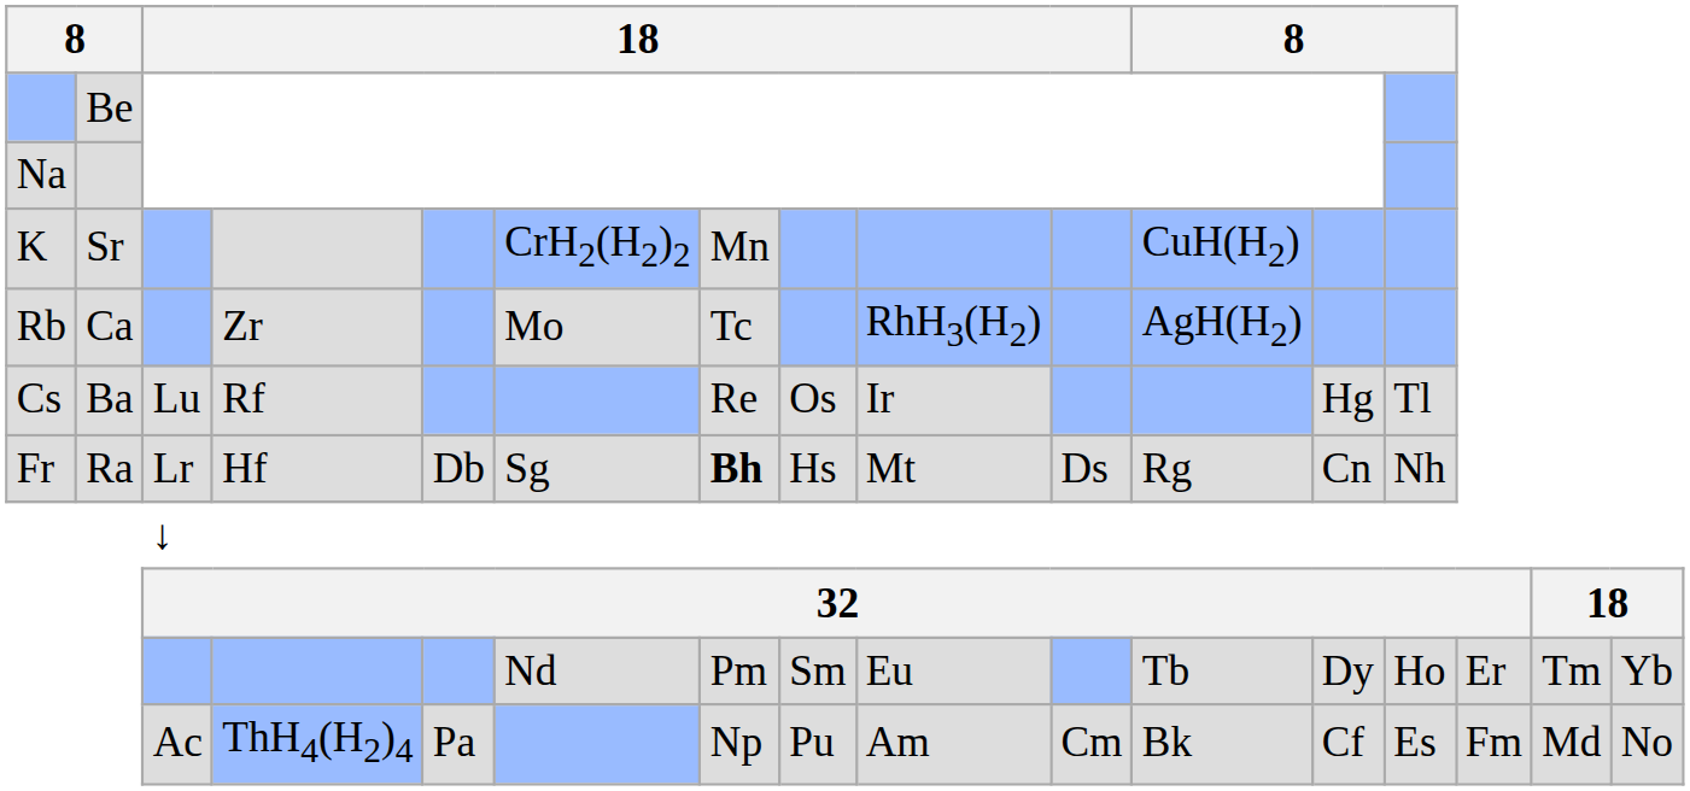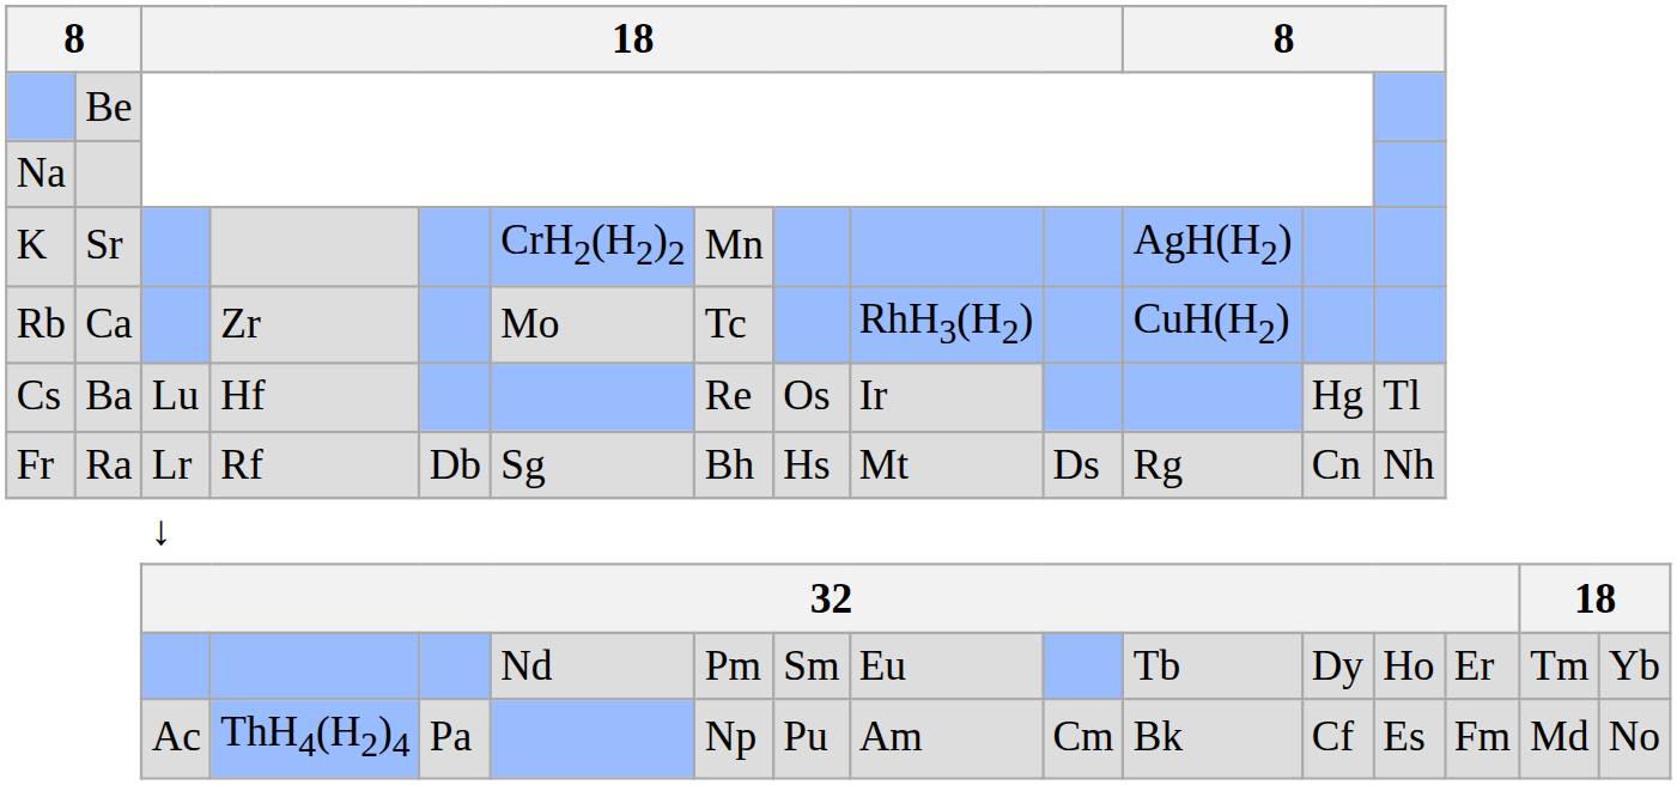 <table class="wikitable" style="margin-left:auto;margin-right:auto;margin-bottom:0;margin-top:0;text-align:top;background-color:white;border:0px">
 <tr>
 <th colspan = 2>8</th>
 <th colspan = 8>18</th>
 <th colspan = 3>8</th>
 </tr>
 <tr>
 <td style = "background:#99bbff"></td>
 <td style = "background:#ddd">Be</td>
 <td colspan = 10 style = "border:none" rowspan = 2></td>
 <td style = "background:#99bbff"><strong></strong></td>
 </tr>
 <tr>
 <td style = "background:#ddd">Na</td>
 <td style = "background:#ddd"></td>
 <td style = "background:#99bbff"><strong></strong></td>
 </tr>
 <tr>
 <td style = "background:#ddd">K</td>
 <td style = "background:#ddd">Sr</td>
 <td style = "background:#99bbff"></td>
 <td style = "background:#ddd"></td>
 <td style = "background:#99bbff"></td>
 <td style = "background:#99bbff">CrH<sub>2</sub>(H<sub>2</sub>)<sub>2</sub></td>
 <td style = "background:#ddd">Mn</td>
 <td style = "background:#99bbff"></td>
 <td style = "background:#99bbff"></td>
 <td style = "background:#99bbff"><strong></strong></td>
-<td style = "background:#99bbff">CuH(H<sub>2</sub>)</td>
+<td style = "background:#99bbff">AgH(H<sub>2</sub>)</td>
 <td style = "background:#99bbff"></td>
 <td style = "background:#99bbff"></td>
 </tr>
 <tr>
 <td style = "background:#ddd">Rb</td>
 <td style = "background:#ddd">Ca</td>
 <td style = "background:#99bbff"></td>
 <td style = "background:#ddd">Zr</td>
 <td style = "background:#99bbff"></td>
 <td style = "background:#ddd">Mo</td>
 <td style = "background:#ddd">Tc</td>
 <td style = "background:#99bbff"><strong></strong></td>
 <td style = "background:#99bbff">RhH<sub>3</sub>(H<sub>2</sub>)</td>
 <td style = "background:#99bbff"></td>
-<td style = "background:#99bbff">AgH(H<sub>2</sub>)</td>
+<td style = "background:#99bbff">CuH(H<sub>2</sub>)</td>
 <td style = "background:#99bbff"></td>
 <td style = "background:#99bbff"></td>
 </tr>
 <tr>
 <td style = "background:#ddd">Cs</td>
 <td style = "background:#ddd">Ba</td>
 <td style = "background:#ddd">Lu</td>
-<td style = "background:#ddd">Rf</td>
+<td style = "background:#ddd">Hf</td>
 <td style = "background:#99bbff"></td>
 <td style = "background:#99bbff"><strong></strong></td>
 <td style = "background:#ddd">Re</td>
 <td style = "background:#ddd">Os</td>
 <td style = "background:#ddd">Ir</td>
 <td style = "background:#99bbff"></td>
 <td style = "background:#99bbff"></td>
 <td style = "background:#ddd">Hg</td>
 <td style = "background:#ddd">Tl</td>
 </tr>
 <tr>
 <td style = "background:#ddd">Fr</td>
 <td style = "background:#ddd">Ra</td>
 <td style = "background:#ddd">Lr</td>
-<td style = "background:#ddd">Hf</td>
+<td style = "background:#ddd">Rf</td>
 <td style = "background:#ddd">Db</td>
 <td style = "background:#ddd">Sg</td>
-<td style = "background:#ddd"><strong>Bh</strong></td>
+<td style = "background:#ddd">Bh</td>
 <td style = "background:#ddd">Hs</td>
 <td style = "background:#ddd">Mt</td>
 <td style = "background:#ddd">Ds</td>
 <td style = "background:#ddd">Rg</td>
 <td style = "background:#ddd">Cn</td>
 <td style = "background:#ddd">Nh</td>
 </tr>
 <tr>
 <td colspan = 2 style = "border:none" rowspan = 4></td>
 <td style = "border:none">↓</td>
 </tr>
 <tr>
 <th colspan = 12>32</th>
 <th colspan = 2>18</th>
 </tr>
 <tr>
 <td style = "background:#99bbff"></td>
 <td style = "background:#99bbff"></td>
 <td style = "background:#99bbff"></td>
 <td style = "background:#ddd">Nd</td>
 <td style = "background:#ddd">Pm</td>
 <td style = "background:#ddd">Sm</td>
 <td style = "background:#ddd">Eu</td>
 <td style = "background:#99bbff"></td>
 <td style = "background:#ddd">Tb</td>
 <td style = "background:#ddd">Dy</td>
 <td style = "background:#ddd">Ho</td>
 <td style = "background:#ddd">Er</td>
 <td style = "background:#ddd">Tm</td>
 <td style = "background:#ddd">Yb</td>
 </tr>
 <tr>
 <td style = "background:#ddd">Ac</td>
 <td style = "background:#99bbff">ThH<sub>4</sub>(H<sub>2</sub>)<sub>4</sub></td>
 <td style = "background:#ddd">Pa</td>
 <td style = "background:#99bbff"><strong></strong></td>
 <td style = "background:#ddd">Np</td>
 <td style = "background:#ddd">Pu</td>
 <td style = "background:#ddd">Am</td>
 <td style = "background:#ddd">Cm</td>
 <td style = "background:#ddd">Bk</td>
 <td style = "background:#ddd">Cf</td>
 <td style = "background:#ddd">Es</td>
 <td style = "background:#ddd">Fm</td>
 <td style = "background:#ddd">Md</td>
 <td style = "background:#ddd">No</td>
 </tr>
 </table>
